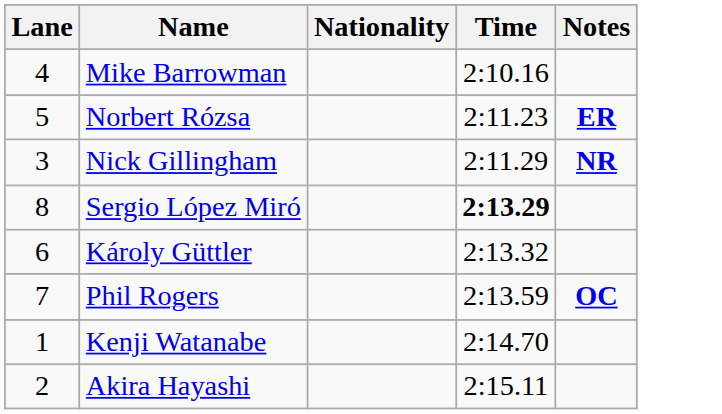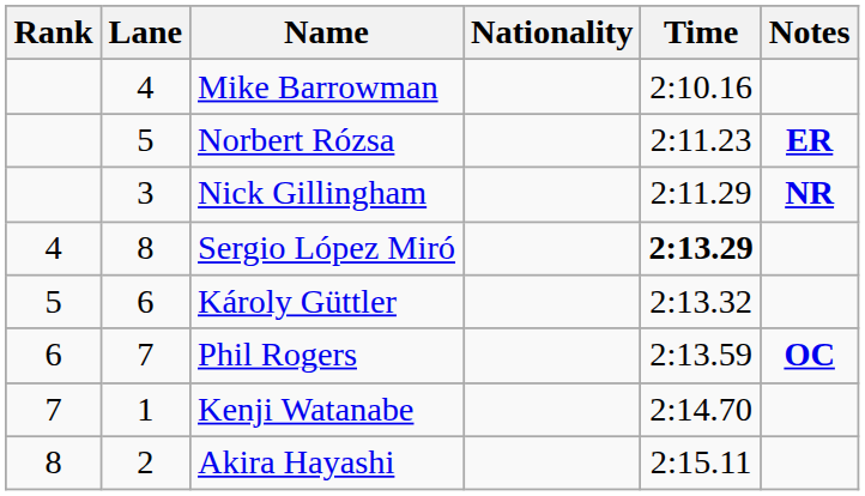 <table class="wikitable sortable" style="text-align:center">
 <tr>
+<th>Rank</th>
 <th>Lane</th>
 <th>Name</th>
 <th>Nationality</th>
 <th>Time</th>
 <th>Notes</th>
 </tr>
 <tr>
+<td></td>
 <td>4</td>
 <td align=left><a href='#'>Mike Barrowman</a></td>
 <td align=left></td>
 <td>2:10.16</td>
 <td></td>
 </tr>
 <tr>
+<td></td>
 <td>5</td>
 <td align=left><a href='#'>Norbert Rózsa</a></td>
 <td align=left></td>
 <td>2:11.23</td>
 <td><strong><a href='#'>ER</a></strong></td>
 </tr>
 <tr>
+<td></td>
 <td>3</td>
 <td align=left><a href='#'>Nick Gillingham</a></td>
 <td align=left></td>
 <td>2:11.29</td>
 <td><strong><a href='#'>NR</a></strong></td>
 </tr>
 <tr>
+<td>4</td>
 <td>8</td>
 <td align=left><a href='#'>Sergio López Miró</a></td>
 <td align=left></td>
 <td><strong>2:13.29</strong></td>
 <td></td>
 </tr>
 <tr>
+<td>5</td>
 <td>6</td>
 <td align=left><a href='#'>Károly Güttler</a></td>
 <td align=left></td>
 <td>2:13.32</td>
 <td></td>
 </tr>
 <tr>
+<td>6</td>
 <td>7</td>
 <td align=left><a href='#'>Phil Rogers</a></td>
 <td align=left></td>
 <td>2:13.59</td>
 <td><strong><a href='#'>OC</a></strong></td>
 </tr>
 <tr>
+<td>7</td>
 <td>1</td>
 <td align=left><a href='#'>Kenji Watanabe</a></td>
 <td align=left></td>
 <td>2:14.70</td>
 <td></td>
 </tr>
 <tr>
+<td>8</td>
 <td>2</td>
 <td align=left><a href='#'>Akira Hayashi</a></td>
 <td align=left></td>
 <td>2:15.11</td>
 <td></td>
 </tr>
 </table>
